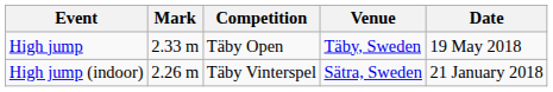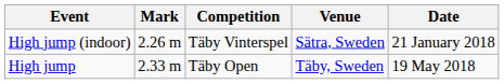 <table class=wikitable>
 <tr>
 <th>Event</th>
 <th>Mark</th>
 <th>Competition</th>
 <th>Venue</th>
 <th>Date</th>
 </tr>
 <tr>
+<td><a href='#'>High jump</a> (indoor)</td>
+<td>2.26 m</td>
+<td>Täby Vinterspel</td>
+<td><a href='#'>Sätra, Sweden</a></td>
+<td>21 January 2018</td>
+</tr>
+<tr>
 <td><a href='#'>High jump</a></td>
 <td>2.33 m</td>
 <td>Täby Open</td>
 <td><a href='#'>Täby, Sweden</a></td>
 <td>19 May 2018</td>
 </tr>
-<tr>
-<td><a href='#'>High jump</a> (indoor)</td>
-<td>2.26 m</td>
-<td>Täby Vinterspel</td>
-<td><a href='#'>Sätra, Sweden</a></td>
-<td>21 January 2018</td>
-</tr>
 </table>
